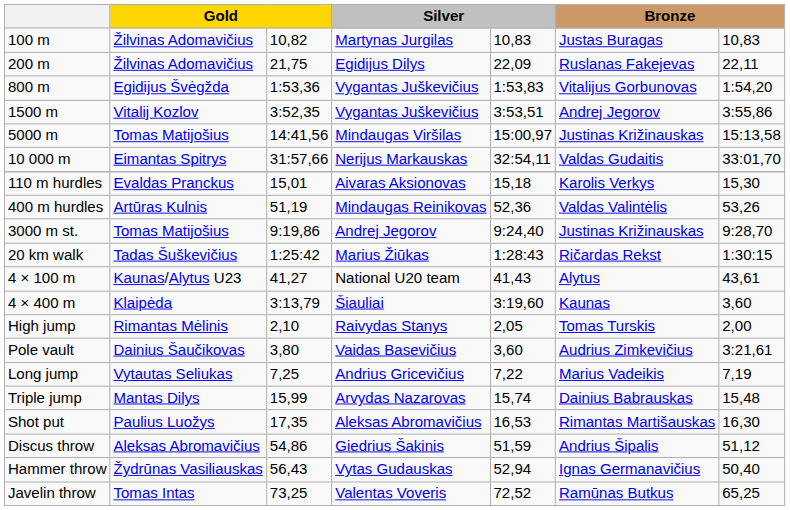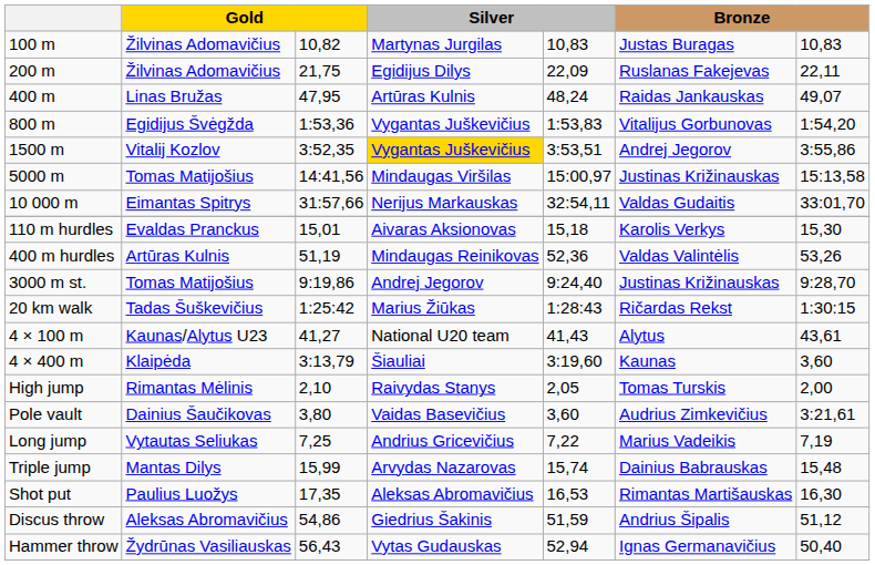 <table class="wikitable">
 <tr>
 <th></th>
 <th style="background:gold;" colspan=2>Gold</th>
 <th style="background:silver;" colspan=2>Silver</th>
 <th style="background:#CC9966;" colspan=2>Bronze</th>
 </tr>
 <tr>
 <td>100 m</td>
 <td><a href='#'>Žilvinas Adomavičius</a></td>
 <td>10,82</td>
 <td><a href='#'>Martynas Jurgilas</a></td>
 <td>10,83</td>
 <td><a href='#'>Justas Buragas</a></td>
 <td>10,83</td>
 </tr>
 <tr>
 <td>200 m</td>
 <td><a href='#'>Žilvinas Adomavičius</a></td>
 <td>21,75</td>
 <td><a href='#'>Egidijus Dilys</a></td>
 <td>22,09</td>
 <td><a href='#'>Ruslanas Fakejevas</a></td>
 <td>22,11</td>
 </tr>
 <tr>
+<td>400 m</td>
+<td><a href='#'>Linas Bružas</a></td>
+<td>47,95</td>
+<td><a href='#'>Artūras Kulnis</a></td>
+<td>48,24</td>
+<td><a href='#'>Raidas Jankauskas</a></td>
+<td>49,07</td>
+</tr>
+<tr>
 <td>800 m</td>
 <td><a href='#'>Egidijus Švėgžda</a></td>
 <td>1:53,36</td>
 <td><a href='#'>Vygantas Juškevičius</a></td>
 <td>1:53,83</td>
 <td><a href='#'>Vitalijus Gorbunovas</a></td>
 <td>1:54,20</td>
 </tr>
 <tr>
 <td>1500 m</td>
 <td><a href='#'>Vitalij Kozlov</a></td>
 <td>3:52,35</td>
-<td><a href='#'>Vygantas Juškevičius</a></td>
+<td style="background: gold;"><a href='#'>Vygantas Juškevičius</a></td>
 <td>3:53,51</td>
 <td><a href='#'>Andrej Jegorov</a></td>
 <td>3:55,86</td>
 </tr>
 <tr>
 <td>5000 m</td>
 <td><a href='#'>Tomas Matijošius</a></td>
 <td>14:41,56</td>
 <td><a href='#'>Mindaugas Viršilas</a></td>
 <td>15:00,97</td>
 <td><a href='#'>Justinas Križinauskas</a></td>
 <td>15:13,58</td>
 </tr>
 <tr>
 <td>10 000 m</td>
 <td><a href='#'>Eimantas Spitrys</a></td>
 <td>31:57,66</td>
 <td><a href='#'>Nerijus Markauskas</a></td>
 <td>32:54,11</td>
 <td><a href='#'>Valdas Gudaitis</a></td>
 <td>33:01,70</td>
 </tr>
 <tr>
 </tr>
 <tr>
 <td>110 m hurdles</td>
 <td><a href='#'>Evaldas Pranckus</a></td>
 <td>15,01</td>
 <td><a href='#'>Aivaras Aksionovas</a></td>
 <td>15,18</td>
 <td><a href='#'>Karolis Verkys</a></td>
 <td>15,30</td>
 </tr>
 <tr>
 <td>400 m hurdles</td>
 <td><a href='#'>Artūras Kulnis</a></td>
 <td>51,19</td>
 <td><a href='#'>Mindaugas Reinikovas</a></td>
 <td>52,36</td>
 <td><a href='#'>Valdas Valintėlis</a></td>
 <td>53,26</td>
 </tr>
 <tr>
 <td>3000 m st.</td>
 <td><a href='#'>Tomas Matijošius</a></td>
 <td>9:19,86</td>
 <td><a href='#'>Andrej Jegorov</a></td>
 <td>9:24,40</td>
 <td><a href='#'>Justinas Križinauskas</a></td>
 <td>9:28,70</td>
 </tr>
 <tr>
 <td>20 km walk</td>
 <td><a href='#'>Tadas Šuškevičius</a></td>
 <td>1:25:42</td>
 <td><a href='#'>Marius Žiūkas</a></td>
 <td>1:28:43</td>
 <td><a href='#'>Ričardas Rekst</a></td>
 <td>1:30:15</td>
 </tr>
 <tr>
 <td>4 × 100 m</td>
 <td><a href='#'>Kaunas</a>/<a href='#'>Alytus</a> U23</td>
 <td>41,27</td>
 <td>National U20 team</td>
 <td>41,43</td>
 <td><a href='#'>Alytus</a></td>
 <td>43,61</td>
 </tr>
 <tr>
 <td>4 × 400 m</td>
 <td><a href='#'>Klaipėda</a></td>
 <td>3:13,79</td>
 <td><a href='#'>Šiauliai</a></td>
 <td>3:19,60</td>
 <td><a href='#'>Kaunas</a></td>
 <td>3,60</td>
 </tr>
 <tr>
 <td>High jump</td>
 <td><a href='#'>Rimantas Mėlinis</a></td>
 <td>2,10</td>
 <td><a href='#'>Raivydas Stanys</a></td>
 <td>2,05</td>
 <td><a href='#'>Tomas Turskis</a></td>
 <td>2,00</td>
 </tr>
 <tr>
 <td>Pole vault</td>
 <td><a href='#'>Dainius Šaučikovas</a></td>
 <td>3,80</td>
 <td><a href='#'>Vaidas Basevičius</a></td>
 <td>3,60</td>
 <td><a href='#'>Audrius Zimkevičius</a></td>
 <td>3:21,61</td>
 </tr>
 <tr>
 <td>Long jump</td>
 <td><a href='#'>Vytautas Seliukas</a></td>
 <td>7,25</td>
 <td><a href='#'>Andrius Gricevičius</a></td>
 <td>7,22</td>
 <td><a href='#'>Marius Vadeikis</a></td>
 <td>7,19</td>
 </tr>
 <tr>
 <td>Triple jump</td>
 <td><a href='#'>Mantas Dilys</a></td>
 <td>15,99</td>
 <td><a href='#'>Arvydas Nazarovas</a></td>
 <td>15,74</td>
 <td><a href='#'>Dainius Babrauskas</a></td>
 <td>15,48</td>
 </tr>
 <tr>
 <td>Shot put</td>
 <td><a href='#'>Paulius Luožys</a></td>
 <td>17,35</td>
 <td><a href='#'>Aleksas Abromavičius</a></td>
 <td>16,53</td>
 <td><a href='#'>Rimantas Martišauskas</a></td>
 <td>16,30</td>
 </tr>
 <tr>
 <td>Discus throw</td>
 <td><a href='#'>Aleksas Abromavičius</a></td>
 <td>54,86</td>
 <td><a href='#'>Giedrius Šakinis</a></td>
 <td>51,59</td>
 <td><a href='#'>Andrius Šipalis</a></td>
 <td>51,12</td>
 </tr>
 <tr>
 <td>Hammer throw</td>
 <td><a href='#'>Žydrūnas Vasiliauskas</a></td>
 <td>56,43</td>
 <td><a href='#'>Vytas Gudauskas</a></td>
 <td>52,94</td>
 <td><a href='#'>Ignas Germanavičius</a></td>
 <td>50,40</td>
 </tr>
-<tr>
-<td>Javelin throw</td>
-<td><a href='#'>Tomas Intas</a></td>
-<td>73,25</td>
-<td><a href='#'>Valentas Voveris</a></td>
-<td>72,52</td>
-<td><a href='#'>Ramūnas Butkus</a></td>
-<td>65,25</td>
-</tr>
 </table>
